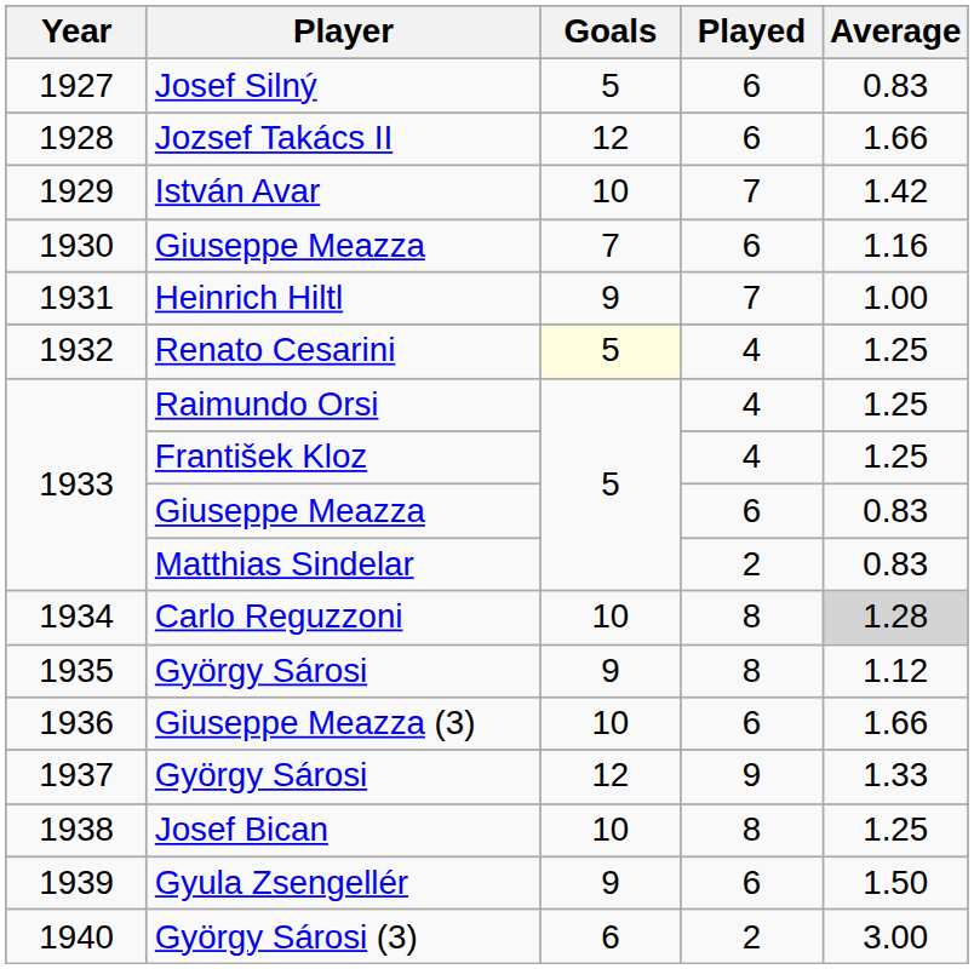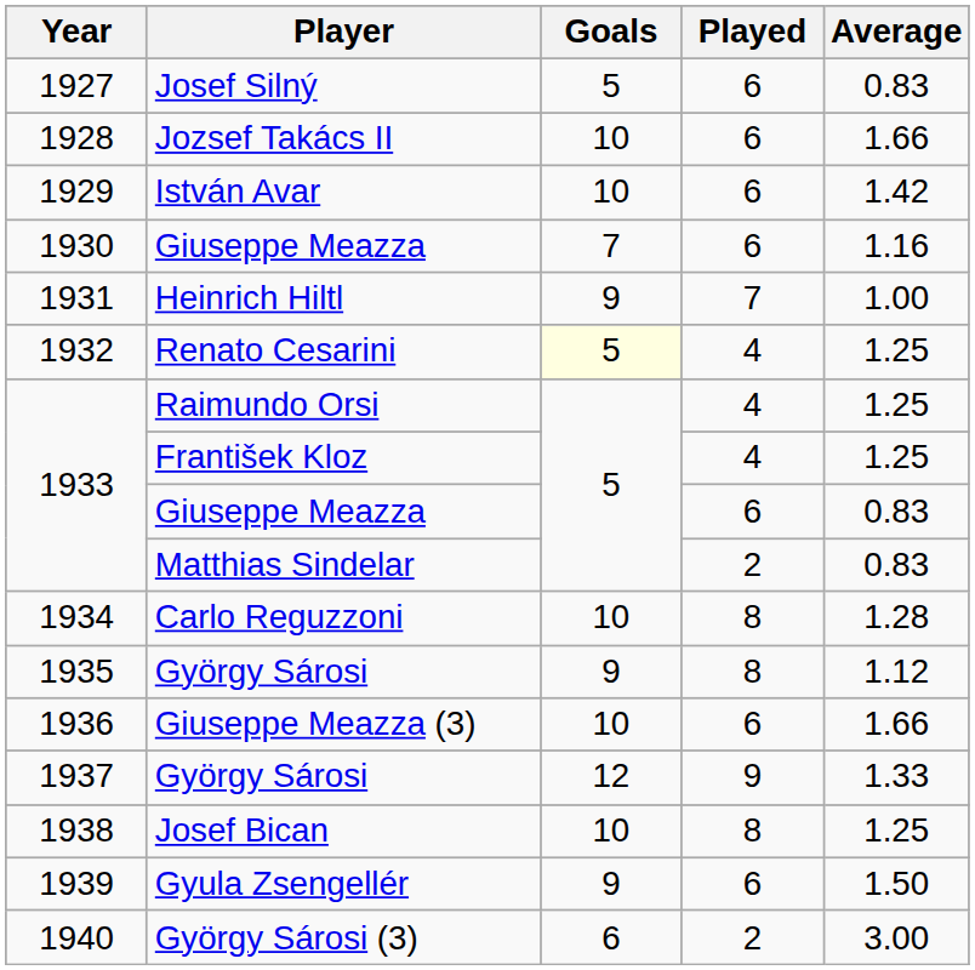 <table class="wikitable sortable" style="text-align:center;">
 <tr>
 <th width=60px>Year</th>
 <th width=180px>Player</th>
 <th width=60px>Goals</th>
 <th width=60px>Played</th>
 <th width=60px>Average</th>
 </tr>
 <tr>
 <td>1927</td>
 <td style="text-align:left;"> <a href='#'>Josef Silný</a></td>
 <td>5</td>
 <td>6</td>
 <td>0.83</td>
 </tr>
 <tr>
 <td>1928</td>
 <td style="text-align:left;"> <a href='#'>Jozsef Takács II</a></td>
-<td>12</td>
+<td>10</td>
 <td>6</td>
 <td>1.66</td>
 </tr>
 <tr>
 <td>1929</td>
 <td style="text-align:left;"> <a href='#'>István Avar</a></td>
 <td>10</td>
-<td>7</td>
+<td>6</td>
 <td>1.42</td>
 </tr>
 <tr>
 <td>1930</td>
 <td style="text-align:left;"> <a href='#'>Giuseppe Meazza</a></td>
 <td>7</td>
 <td>6</td>
 <td>1.16</td>
 </tr>
 <tr>
 <td>1931</td>
 <td style="text-align:left;"> <a href='#'>Heinrich Hiltl</a></td>
 <td>9</td>
 <td>7</td>
 <td>1.00</td>
 </tr>
 <tr>
 <td>1932</td>
 <td style="text-align:left;"> <a href='#'>Renato Cesarini</a></td>
 <td style="background: lightyellow;">5</td>
 <td>4</td>
 <td>1.25</td>
 </tr>
 <tr>
 <td rowspan="4">1933</td>
 <td style="text-align:left;"> <a href='#'>Raimundo Orsi</a></td>
 <td rowspan="4">5</td>
 <td>4</td>
 <td>1.25</td>
 </tr>
 <tr>
 <td style="text-align:left;"> <a href='#'>František Kloz</a></td>
 <td>4</td>
 <td>1.25</td>
 </tr>
 <tr>
 <td style="text-align:left;"> <a href='#'>Giuseppe Meazza</a></td>
 <td>6</td>
 <td>0.83</td>
 </tr>
 <tr>
 <td style="text-align:left;"> <a href='#'>Matthias Sindelar</a></td>
 <td>2</td>
 <td>0.83</td>
 </tr>
 <tr>
 <td>1934</td>
 <td style="text-align:left;"> <a href='#'>Carlo Reguzzoni</a></td>
 <td>10</td>
 <td>8</td>
-<td style="background: lightgrey;">1.28</td>
+<td>1.28</td>
 </tr>
 <tr>
 <td>1935</td>
 <td style="text-align:left;"> <a href='#'>György Sárosi</a></td>
 <td>9</td>
 <td>8</td>
 <td>1.12</td>
 </tr>
 <tr>
 <td>1936</td>
 <td style="text-align:left;"> <a href='#'>Giuseppe Meazza</a> (3)</td>
 <td>10</td>
 <td>6</td>
 <td>1.66</td>
 </tr>
 <tr>
 <td>1937</td>
 <td style="text-align:left;"> <a href='#'>György Sárosi</a></td>
 <td>12</td>
 <td>9</td>
 <td>1.33</td>
 </tr>
 <tr>
 <td>1938</td>
 <td style="text-align:left;"> <a href='#'>Josef Bican</a></td>
 <td>10</td>
 <td>8</td>
 <td>1.25</td>
 </tr>
 <tr>
 <td>1939</td>
 <td style="text-align:left;"> <a href='#'>Gyula Zsengellér</a></td>
 <td>9</td>
 <td>6</td>
 <td>1.50</td>
 </tr>
 <tr>
 <td>1940</td>
 <td style="text-align:left;"> <a href='#'>György Sárosi</a> (3)</td>
 <td>6</td>
 <td>2</td>
 <td>3.00</td>
 </tr>
 </table>
